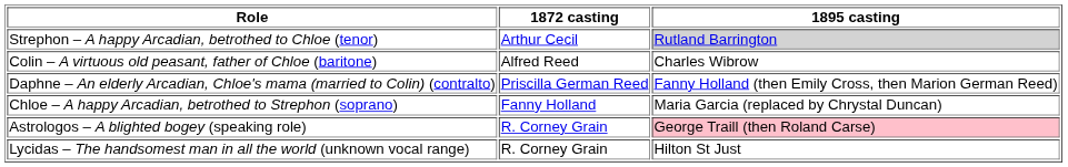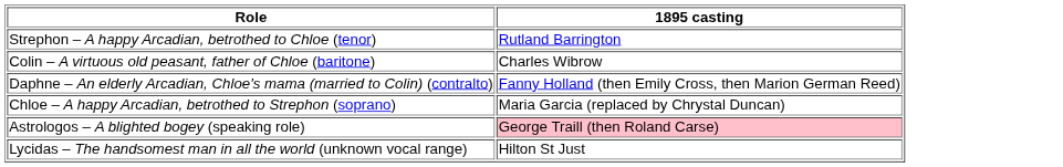 <table border=1>
 <tr>
 <th>Role</th>
-<th>1872 casting</th>
 <th>1895 casting</th>
 </tr>
 <tr>
 <td>Strephon – <em>A happy Arcadian, betrothed to Chloe</em> (<a href='#'>tenor</a>)</td>
-<td><a href='#'>Arthur Cecil</a></td>
-<td style="background: lightgrey;"><a href='#'>Rutland Barrington</a></td>
+<td><a href='#'>Rutland Barrington</a></td>
 </tr>
 <tr>
 <td>Colin – <em>A virtuous old peasant, father of Chloe</em> (<a href='#'>baritone</a>)</td>
-<td>Alfred Reed</td>
 <td>Charles Wibrow</td>
 </tr>
 <tr>
 <td>Daphne – <em>An elderly Arcadian, Chloe's mama (married to Colin)</em> (<a href='#'>contralto</a>)</td>
-<td><a href='#'>Priscilla German Reed</a></td>
 <td><a href='#'>Fanny Holland</a> (then Emily Cross, then Marion German Reed)</td>
 </tr>
 <tr>
 <td>Chloe – <em>A happy Arcadian, betrothed to Strephon</em> (<a href='#'>soprano</a>)</td>
-<td><a href='#'>Fanny Holland</a></td>
 <td>Maria Garcia (replaced by Chrystal Duncan)</td>
 </tr>
 <tr>
 <td>Astrologos – <em>A blighted bogey</em> (speaking role)</td>
-<td><a href='#'>R. Corney Grain</a></td>
 <td style="background: pink;">George Traill (then Roland Carse)</td>
 </tr>
 <tr>
 <td>Lycidas – <em>The handsomest man in all the world</em> (unknown vocal range)</td>
-<td>R. Corney Grain</td>
 <td>Hilton St Just</td>
 </tr>
 </table>
